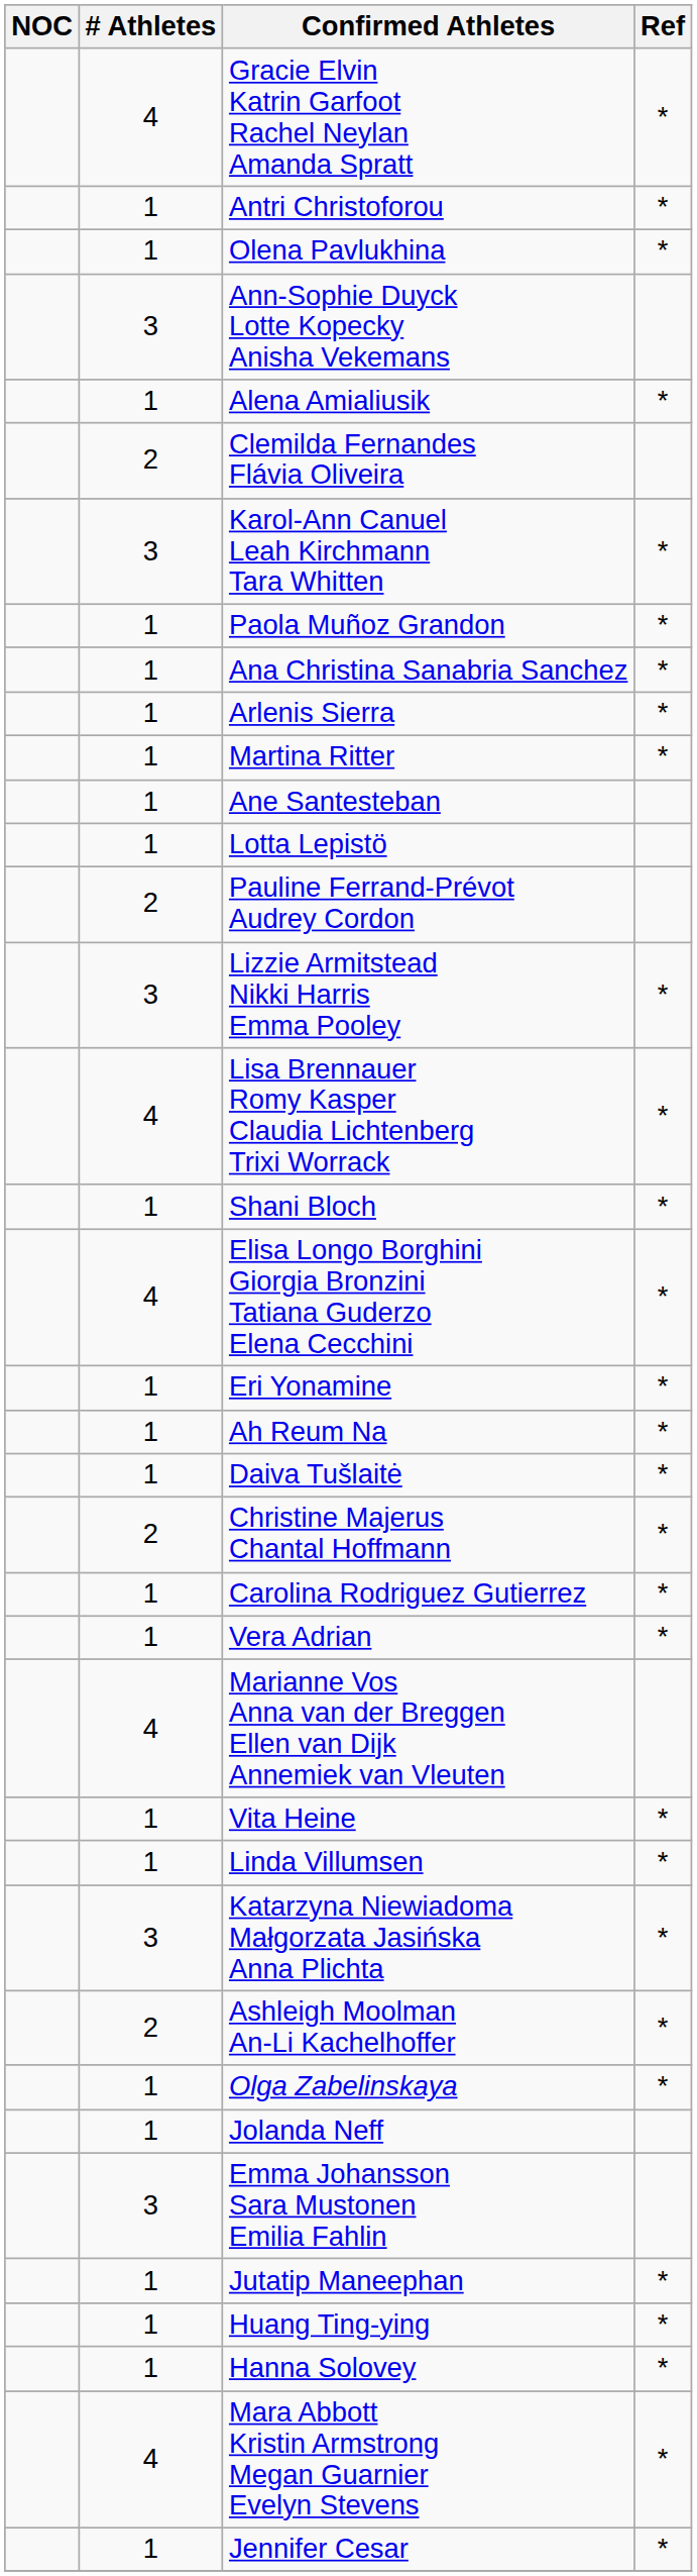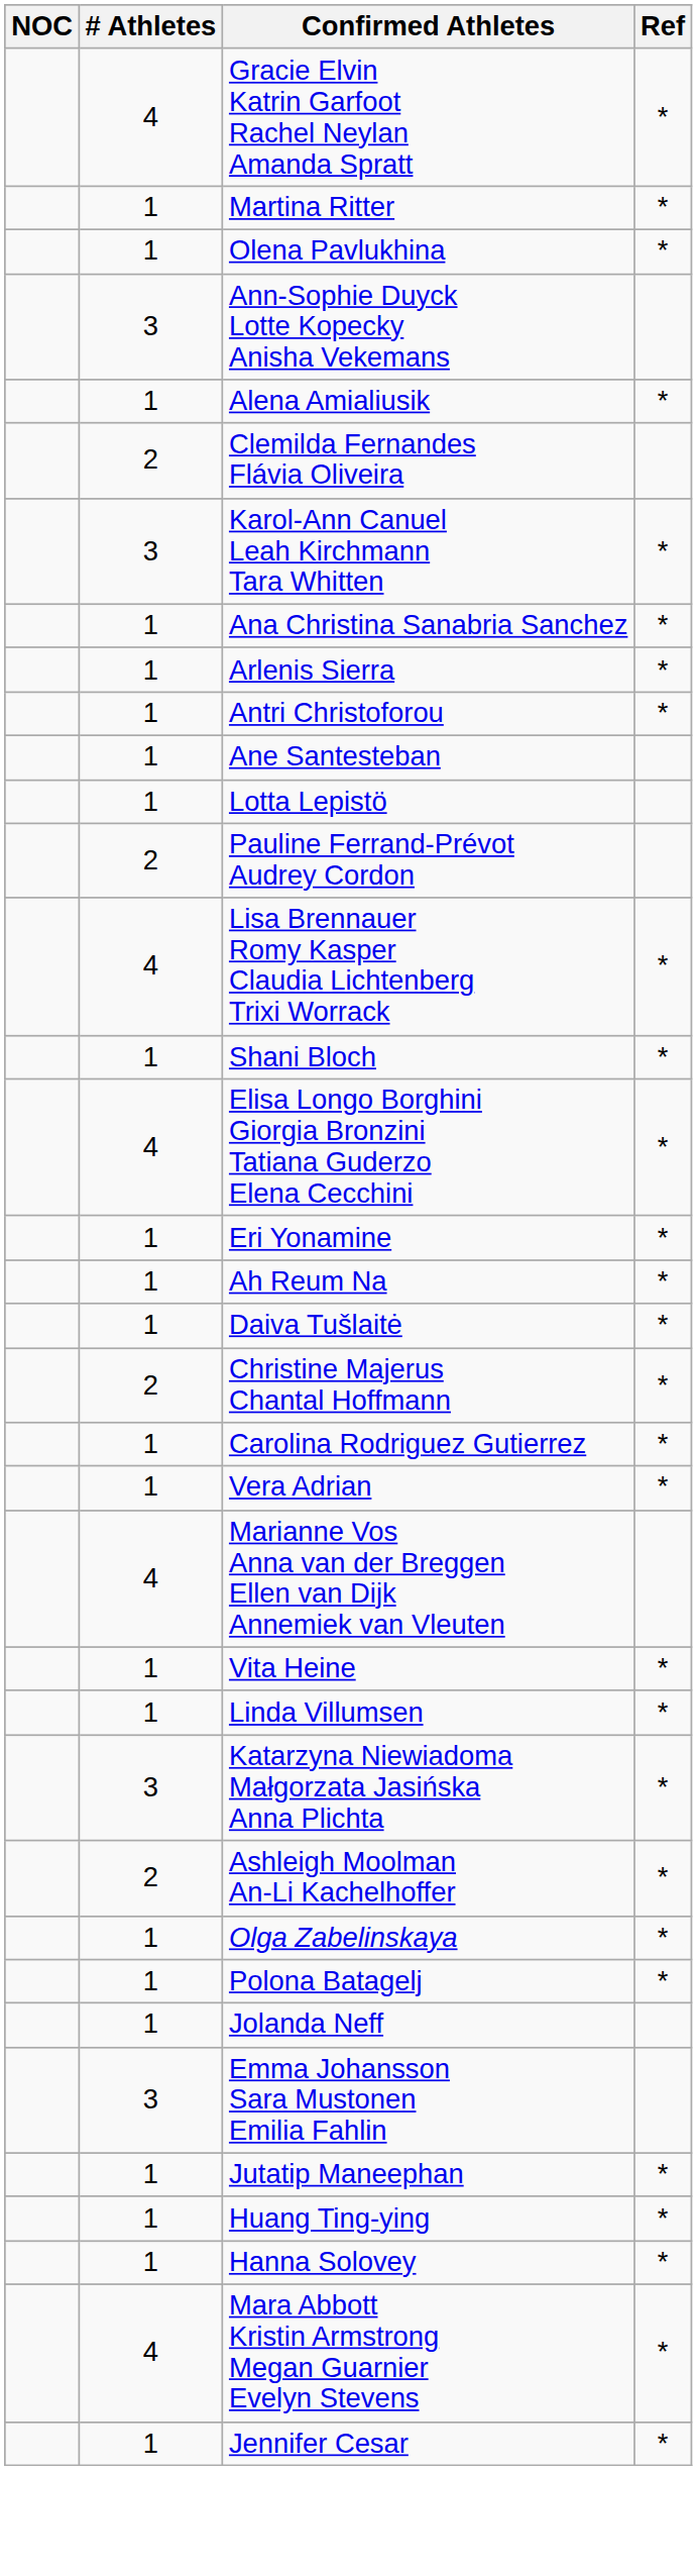 <table class="wikitable" style="text-align:center;">
 <tr>
 <th>NOC</th>
 <th># Athletes</th>
 <th>Confirmed Athletes</th>
 <th>Ref</th>
 </tr>
 <tr>
 <td align=left></td>
 <td>4</td>
 <td align=left><a href='#'>Gracie Elvin</a><br><a href='#'>Katrin Garfoot</a><br><a href='#'>Rachel Neylan</a><br><a href='#'>Amanda Spratt</a></td>
 <td>*</td>
 </tr>
 <tr>
 <td align=left></td>
 <td>1</td>
-<td align=left><a href='#'>Antri Christoforou</a></td>
+<td align=left><a href='#'>Martina Ritter</a></td>
 <td>*</td>
 </tr>
 <tr>
 <td align=left></td>
 <td>1</td>
 <td align=left><a href='#'>Olena Pavlukhina</a></td>
 <td>*</td>
 </tr>
 <tr>
 <td align=left></td>
 <td>3</td>
 <td align=left><a href='#'>Ann-Sophie Duyck</a><br><a href='#'>Lotte Kopecky</a><br><a href='#'>Anisha Vekemans</a></td>
 <td></td>
 </tr>
 <tr>
 <td align=left></td>
 <td>1</td>
 <td align=left><a href='#'>Alena Amialiusik</a></td>
 <td>*</td>
 </tr>
 <tr>
 <td align=left></td>
 <td>2</td>
 <td align=left><a href='#'>Clemilda Fernandes</a><br><a href='#'>Flávia Oliveira</a></td>
 <td></td>
 </tr>
 <tr>
 <td align=left></td>
 <td>3</td>
 <td align=left><a href='#'>Karol-Ann Canuel</a><br><a href='#'>Leah Kirchmann</a><br><a href='#'>Tara Whitten</a></td>
 <td>*</td>
 </tr>
 <tr>
 <td align=left></td>
 <td>1</td>
-<td align=left><a href='#'>Paola Muñoz Grandon</a></td>
-<td>*</td>
-</tr>
-<tr>
-<td align=left></td>
-<td>1</td>
 <td align=left><a href='#'>Ana Christina Sanabria Sanchez</a></td>
 <td>*</td>
 </tr>
 <tr>
 <td align=left></td>
 <td>1</td>
 <td align=left><a href='#'>Arlenis Sierra</a></td>
 <td>*</td>
 </tr>
 <tr>
 <td align=left></td>
 <td>1</td>
-<td align=left><a href='#'>Martina Ritter</a></td>
+<td align=left><a href='#'>Antri Christoforou</a></td>
 <td>*</td>
 </tr>
 <tr>
 <td align=left></td>
 <td>1</td>
 <td align=left><a href='#'>Ane Santesteban</a></td>
 <td></td>
 </tr>
 <tr>
 <td align=left></td>
 <td>1</td>
 <td align=left><a href='#'>Lotta Lepistö</a></td>
 <td></td>
 </tr>
 <tr>
 <td align=left></td>
 <td>2</td>
 <td align=left><a href='#'>Pauline Ferrand-Prévot</a><br><a href='#'>Audrey Cordon</a></td>
 <td></td>
-</tr>
-<tr>
-<td align=left></td>
-<td>3</td>
-<td align=left><a href='#'>Lizzie Armitstead</a><br><a href='#'>Nikki Harris</a><br><a href='#'>Emma Pooley</a></td>
-<td>*</td>
 </tr>
 <tr>
 <td align=left></td>
 <td>4</td>
 <td align=left><a href='#'>Lisa Brennauer</a><br><a href='#'>Romy Kasper</a><br><a href='#'>Claudia Lichtenberg</a><br><a href='#'>Trixi Worrack</a></td>
 <td>*</td>
 </tr>
 <tr>
 <td align=left></td>
 <td>1</td>
 <td align=left><a href='#'>Shani Bloch</a></td>
 <td>*</td>
 </tr>
 <tr>
 <td align=left></td>
 <td>4</td>
 <td align=left><a href='#'>Elisa Longo Borghini</a><br><a href='#'>Giorgia Bronzini</a><br><a href='#'>Tatiana Guderzo</a><br><a href='#'>Elena Cecchini</a></td>
 <td>*</td>
 </tr>
 <tr>
 <td align=left></td>
 <td>1</td>
 <td align=left><a href='#'>Eri Yonamine</a></td>
 <td>*</td>
 </tr>
 <tr>
 <td align=left></td>
 <td>1</td>
 <td align=left><a href='#'>Ah Reum Na</a></td>
 <td>*</td>
 </tr>
 <tr>
 <td align=left></td>
 <td>1</td>
 <td align=left><a href='#'>Daiva Tušlaitė</a></td>
 <td>*</td>
 </tr>
 <tr>
 <td align=left></td>
 <td>2</td>
 <td align=left><a href='#'>Christine Majerus</a><br><a href='#'>Chantal Hoffmann</a></td>
 <td>*</td>
 </tr>
 <tr>
 <td align=left></td>
 <td>1</td>
 <td align=left><a href='#'>Carolina Rodriguez Gutierrez</a></td>
 <td>*</td>
 </tr>
 <tr>
 <td align=left></td>
 <td>1</td>
 <td align=left><a href='#'>Vera Adrian</a></td>
 <td>*</td>
 </tr>
 <tr>
 <td align=left></td>
 <td>4</td>
 <td align=left><a href='#'>Marianne Vos</a><br><a href='#'>Anna van der Breggen</a><br><a href='#'>Ellen van Dijk</a><br><a href='#'>Annemiek van Vleuten</a></td>
 <td></td>
 </tr>
 <tr>
 <td align=left></td>
 <td>1</td>
 <td align=left><a href='#'>Vita Heine</a></td>
 <td>*</td>
 </tr>
 <tr>
 <td align=left></td>
 <td>1</td>
 <td align=left><a href='#'>Linda Villumsen</a></td>
 <td>*</td>
 </tr>
 <tr>
 <td align=left></td>
 <td>3</td>
 <td align=left><a href='#'>Katarzyna Niewiadoma</a><br><a href='#'>Małgorzata Jasińska</a><br><a href='#'>Anna Plichta</a></td>
 <td>*</td>
 </tr>
 <tr>
 <td align=left></td>
 <td>2</td>
 <td align=left><a href='#'>Ashleigh Moolman</a><br><a href='#'>An-Li Kachelhoffer</a></td>
 <td>*</td>
 </tr>
 <tr>
 <td align=left></td>
 <td>1</td>
 <td align=left><em><a href='#'>Olga Zabelinskaya</a></em></td>
 <td>* </td>
 </tr>
 <tr>
 <td align=left></td>
 <td>1</td>
+<td align=left><a href='#'>Polona Batagelj</a></td>
+<td>*</td>
+</tr>
+<tr>
+<td align=left></td>
+<td>1</td>
 <td align=left><a href='#'>Jolanda Neff</a></td>
 <td></td>
 </tr>
 <tr>
 <td align=left></td>
 <td>3</td>
 <td align=left><a href='#'>Emma Johansson</a><br><a href='#'>Sara Mustonen</a><br><a href='#'>Emilia Fahlin</a></td>
 <td></td>
 </tr>
 <tr>
 <td align=left></td>
 <td>1</td>
 <td align=left><a href='#'>Jutatip Maneephan</a></td>
 <td>*</td>
 </tr>
 <tr>
 <td align=left></td>
 <td>1</td>
 <td align=left><a href='#'>Huang Ting-ying</a></td>
 <td>*</td>
 </tr>
 <tr>
 <td align=left></td>
 <td>1</td>
 <td align=left><a href='#'>Hanna Solovey</a></td>
 <td>*</td>
 </tr>
 <tr>
 <td align=left></td>
 <td>4</td>
 <td align=left><a href='#'>Mara Abbott</a><br><a href='#'>Kristin Armstrong</a><br><a href='#'>Megan Guarnier</a><br><a href='#'>Evelyn Stevens</a></td>
 <td>*</td>
 </tr>
 <tr>
 <td align=left></td>
 <td>1</td>
 <td align=left><a href='#'>Jennifer Cesar</a></td>
 <td>*</td>
 </tr>
 <tr>
 </tr>
 </table>
